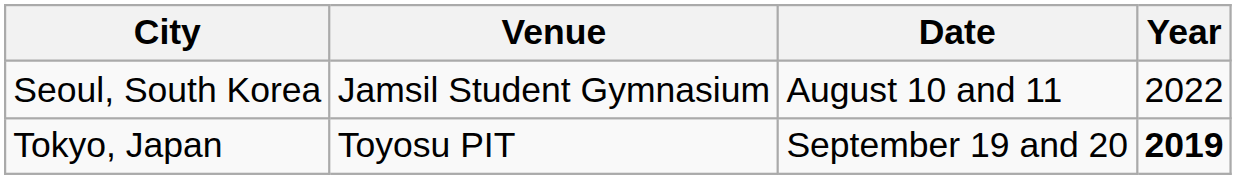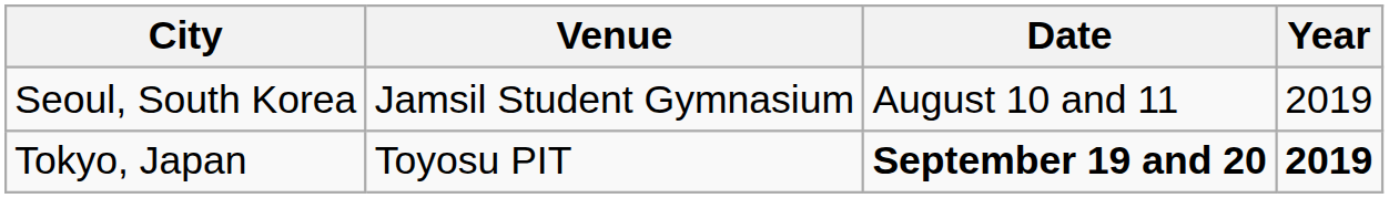 <table class="wikitable">
 <tr>
 <th>City</th>
 <th>Venue</th>
 <th>Date</th>
 <th>Year</th>
 </tr>
 <tr>
 <td>Seoul, South Korea</td>
 <td>Jamsil Student Gymnasium</td>
 <td>August 10 and 11</td>
-<td>2022</td>
+<td>2019</td>
 </tr>
 <tr>
 <td>Tokyo, Japan</td>
 <td>Toyosu PIT</td>
-<td>September 19 and 20</td>
+<td><strong>September 19 and 20</strong></td>
 <td><strong>2019</strong></td>
 </tr>
 </table>
